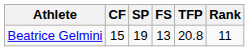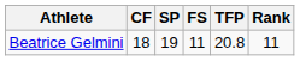 <table class="wikitable" border="1" style="font-size:90%">
 <tr>
 <th>Athlete</th>
 <th>CF</th>
 <th>SP</th>
 <th>FS</th>
 <th>TFP</th>
 <th>Rank</th>
 </tr>
 <tr align=center>
 <td align=left><a href='#'>Beatrice Gelmini</a></td>
-<td>15</td>
+<td>18</td>
 <td>19</td>
-<td>13</td>
+<td>11</td>
 <td>20.8</td>
 <td>11</td>
 </tr>
 </table>
